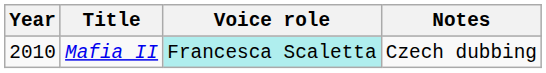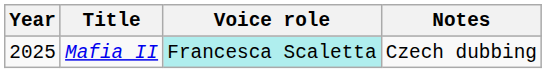 <table class="wikitable sortable">
 <tr>
 <th>Year</th>
 <th>Title</th>
 <th>Voice role</th>
 <th>Notes</th>
 </tr>
 <tr>
-<td>2010</td>
+<td>2025</td>
 <td><em><a href='#'>Mafia II</a></em></td>
 <td style="background: paleturquoise;">Francesca Scaletta</td>
 <td>Czech dubbing</td>
 </tr>
 </table>
